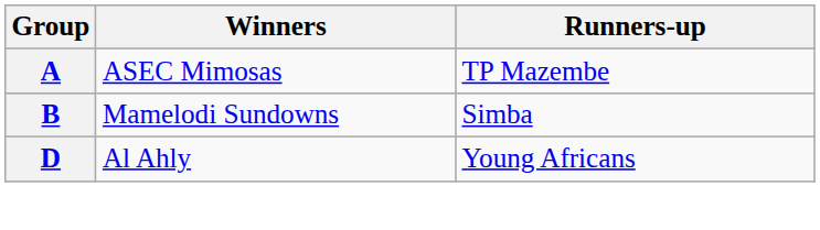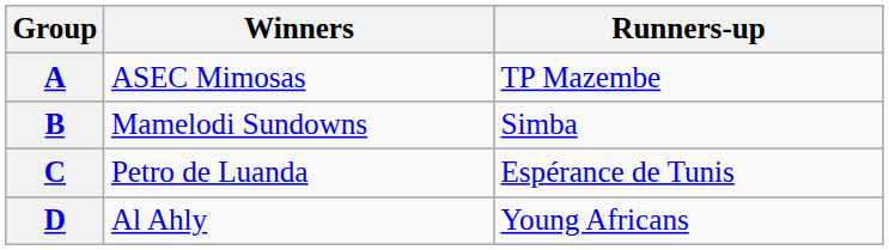 <table class="wikitable">
 <tr>
 <th>Group</th>
 <th width=200>Winners</th>
 <th width=200>Runners-up</th>
 </tr>
 <tr>
 <th><a href='#'>A</a></th>
 <td> <a href='#'>ASEC Mimosas</a></td>
 <td> <a href='#'>TP Mazembe</a></td>
 </tr>
 <tr>
 <th><a href='#'>B</a></th>
 <td> <a href='#'>Mamelodi Sundowns</a></td>
 <td> <a href='#'>Simba</a></td>
 </tr>
 <tr>
+<th><a href='#'>C</a></th>
+<td> <a href='#'>Petro de Luanda</a></td>
+<td> <a href='#'>Espérance de Tunis</a></td>
+</tr>
+<tr>
 <th><a href='#'>D</a></th>
 <td> <a href='#'>Al Ahly</a></td>
 <td> <a href='#'>Young Africans</a></td>
 </tr>
 </table>
